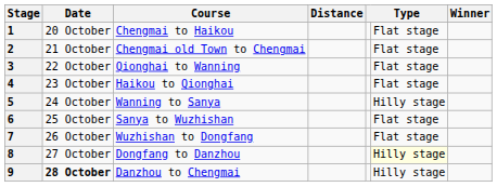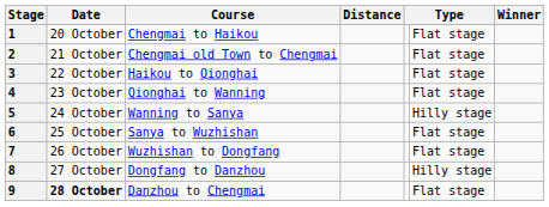 <table class="wikitable">
 <tr>
 <th>Stage</th>
 <th>Date</th>
 <th>Course</th>
 <th>Distance</th>
 <th colspan="2">Type</th>
 <th>Winner</th>
 </tr>
 <tr>
 <th style="text-align:left">1</th>
 <td align=right>20 October</td>
 <td><a href='#'>Chengmai</a> to <a href='#'>Haikou</a></td>
 <td style="text-align:center;"></td>
 <td></td>
 <td>Flat stage</td>
 <td></td>
 </tr>
 <tr>
 <th style="text-align:left">2</th>
 <td align=right>21 October</td>
 <td><a href='#'>Chengmai old Town</a> to <a href='#'>Chengmai</a></td>
 <td style="text-align:center;"></td>
 <td></td>
 <td>Flat stage</td>
 <td></td>
 </tr>
 <tr>
 <th style="text-align:left">3</th>
 <td align=right>22 October</td>
-<td><a href='#'>Qionghai</a> to <a href='#'>Wanning</a></td>
+<td><a href='#'>Haikou</a> to <a href='#'>Qionghai</a></td>
 <td style="text-align:center;"></td>
 <td></td>
 <td>Flat stage</td>
 <td></td>
 </tr>
 <tr>
 <th style="text-align:left">4</th>
 <td align=right>23 October</td>
-<td><a href='#'>Haikou</a> to <a href='#'>Qionghai</a></td>
+<td><a href='#'>Qionghai</a> to <a href='#'>Wanning</a></td>
 <td style="text-align:center;"></td>
 <td></td>
 <td>Flat stage</td>
 <td></td>
 </tr>
 <tr>
 <th style="text-align:left">5</th>
 <td align=right>24 October</td>
 <td><a href='#'>Wanning</a> to <a href='#'>Sanya</a></td>
 <td style="text-align:center;"></td>
 <td></td>
 <td>Hilly stage</td>
 <td></td>
 </tr>
 <tr>
 <th style="text-align:left">6</th>
 <td align=right>25 October</td>
 <td><a href='#'>Sanya</a> to <a href='#'>Wuzhishan</a></td>
 <td style="text-align:center;"></td>
 <td></td>
 <td>Flat stage</td>
 <td></td>
 </tr>
 <tr>
 <th style="text-align:left">7</th>
 <td align=right>26 October</td>
 <td><a href='#'>Wuzhishan</a> to <a href='#'>Dongfang</a></td>
 <td style="text-align:center;"></td>
 <td></td>
 <td>Flat stage</td>
 <td></td>
 </tr>
 <tr>
 <th style="text-align:left">8</th>
 <td align=right>27 October</td>
 <td><a href='#'>Dongfang</a> to <a href='#'>Danzhou</a></td>
 <td style="text-align:center;"></td>
 <td></td>
-<td style="background: lightyellow;">Hilly stage</td>
+<td>Hilly stage</td>
 <td></td>
 </tr>
 <tr>
 <th style="text-align:left">9</th>
 <td align=right><strong>28 October</strong></td>
 <td><a href='#'>Danzhou</a> to <a href='#'>Chengmai</a></td>
 <td style="text-align:center;"></td>
 <td></td>
-<td>Hilly stage</td>
+<td>Flat stage</td>
 <td></td>
 </tr>
 </table>
